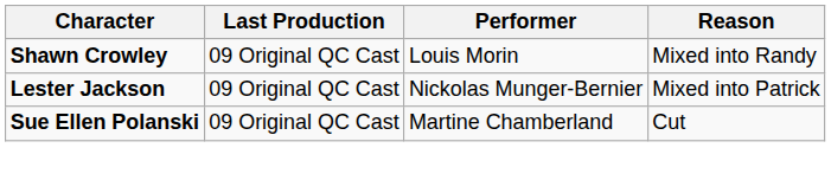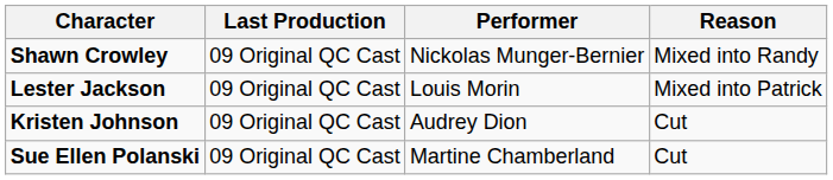 <table class="wikitable" border="1">
 <tr>
 <th>Character</th>
 <th>Last Production</th>
 <th>Performer</th>
 <th>Reason</th>
 </tr>
 <tr |->
 <td><strong>Shawn Crowley</strong></td>
 <td>09 Original QC Cast</td>
-<td>Louis Morin</td>
+<td>Nickolas Munger-Bernier</td>
 <td>Mixed into Randy</td>
 </tr>
 <tr>
 <td><strong>Lester Jackson</strong></td>
 <td>09 Original QC Cast</td>
-<td>Nickolas Munger-Bernier</td>
+<td>Louis Morin</td>
 <td>Mixed into Patrick</td>
+</tr>
+<tr>
+<td><strong>Kristen Johnson</strong></td>
+<td>09 Original QC Cast</td>
+<td>Audrey Dion</td>
+<td>Cut</td>
 </tr>
 <tr>
 <td><strong>Sue Ellen Polanski</strong></td>
 <td>09 Original QC Cast</td>
 <td>Martine Chamberland</td>
 <td>Cut</td>
 </tr>
 </table>
